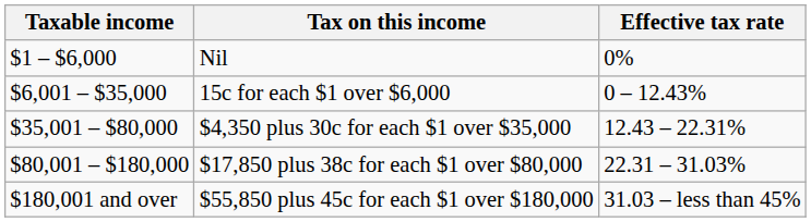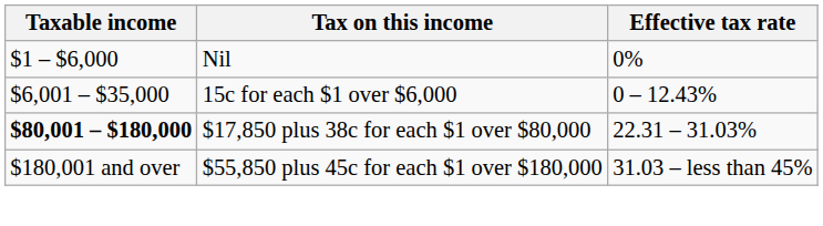 <table class="wikitable">
 <tr>
 <th>Taxable income</th>
 <th>Tax on this income</th>
 <th>Effective tax rate</th>
 </tr>
 <tr>
 <td>$1 – $6,000</td>
 <td>Nil</td>
 <td>0%</td>
 </tr>
 <tr>
 <td>$6,001 – $35,000</td>
 <td>15c for each $1 over $6,000</td>
 <td>0 – 12.43%</td>
 </tr>
 <tr>
-<td>$35,001 – $80,000</td>
-<td>$4,350 plus 30c for each $1 over $35,000</td>
-<td>12.43 – 22.31%</td>
-</tr>
-<tr>
-<td>$80,001 – $180,000</td>
+<td><strong>$80,001 – $180,000</strong></td>
 <td>$17,850 plus 38c for each $1 over $80,000</td>
 <td>22.31 – 31.03%</td>
 </tr>
 <tr>
 <td>$180,001 and over</td>
 <td>$55,850 plus 45c for each $1 over $180,000</td>
 <td>31.03 – less than 45%</td>
 </tr>
 </table>
